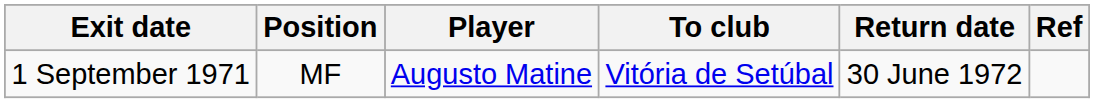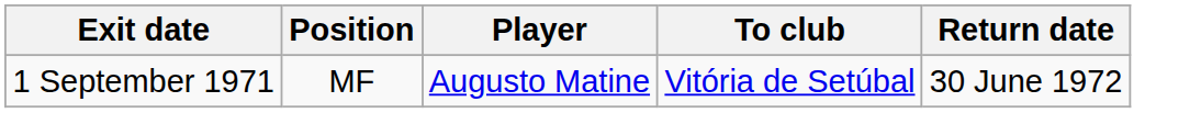 <table class="wikitable">
 <tr>
 <th><strong>Exit date</strong></th>
 <th><strong>Position</strong></th>
 <th><strong>Player</strong></th>
 <th><strong>To club</strong></th>
 <th><strong>Return date</strong></th>
-<th><strong>Ref</strong></th>
 </tr>
 <tr>
 <td>1 September 1971</td>
 <td style="text-align:center;">MF</td>
 <td style="text-align:left;"><a href='#'>Augusto Matine</a></td>
 <td style="text-align:left;"><a href='#'>Vitória de Setúbal</a></td>
 <td>30 June 1972</td>
-<td></td>
 </tr>
 </table>
